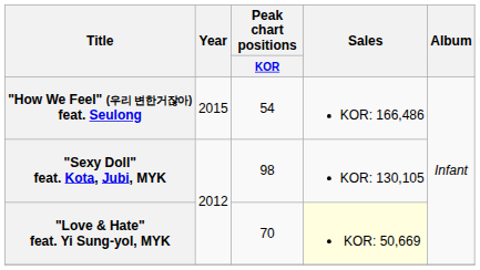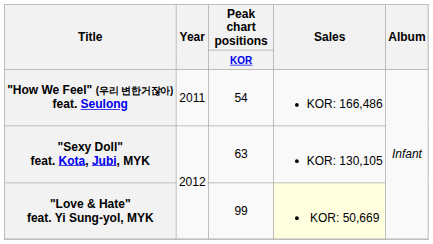 <table class="wikitable plainrowheaders" style="text-align:center;" border="1">
 <tr>
 <th scope="col" rowspan="2">Title</th>
 <th scope="col" rowspan="2">Year</th>
 <th scope="col" colspan="1" style="width:5em;">Peak chart positions</th>
 <th scope="col" rowspan="2">Sales</th>
 <th scope="col" rowspan="2">Album</th>
 </tr>
 <tr>
 <th><small><a href='#'>KOR</a></small><br></th>
 </tr>
 <tr>
 <th scope="row">"How We Feel" <small>(우리 변한거잖아)</small><br>feat. <a href='#'>Seulong</a></th>
-<td>2015</td>
+<td>2011</td>
 <td>54</td>
 <td><br><ul><li>KOR: 166,486</li></ul></td>
 <td rowspan="3"><em>Infant</em></td>
 </tr>
 <tr>
 <th scope="row">"Sexy Doll"<br>feat. <a href='#'>Kota</a>, <a href='#'>Jubi</a>, MYK</th>
 <td rowspan="2">2012</td>
-<td>98</td>
+<td>63</td>
 <td><br><ul><li>KOR: 130,105</li></ul></td>
 </tr>
 <tr>
 <th scope="row">"Love & Hate"<br>feat. Yi Sung-yol, MYK</th>
-<td>70</td>
+<td>99</td>
 <td style="background: lightyellow;"><br><ul><li>KOR: 50,669</li></ul></td>
 </tr>
 <tr>
 </tr>
 </table>
